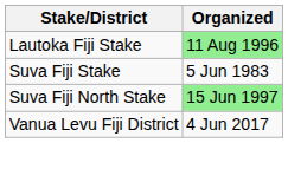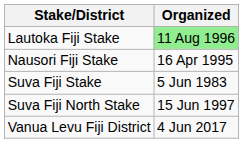 <table class="wikitable sortable">
 <tr>
 <th>Stake/District</th>
 <th data-sort-type=date>Organized</th>
 </tr>
 <tr>
 <td>Lautoka Fiji Stake</td>
 <td style="background: lightgreen;">11 Aug 1996</td>
 </tr>
 <tr>
+<td>Nausori Fiji Stake</td>
+<td>16 Apr 1995</td>
+</tr>
+<tr>
 <td>Suva Fiji Stake</td>
 <td>5 Jun 1983</td>
 </tr>
 <tr>
 <td>Suva Fiji North Stake</td>
-<td style="background: lightgreen;">15 Jun 1997</td>
+<td>15 Jun 1997</td>
 </tr>
 <tr>
 <td>Vanua Levu Fiji District</td>
 <td>4 Jun 2017</td>
 </tr>
 </table>
